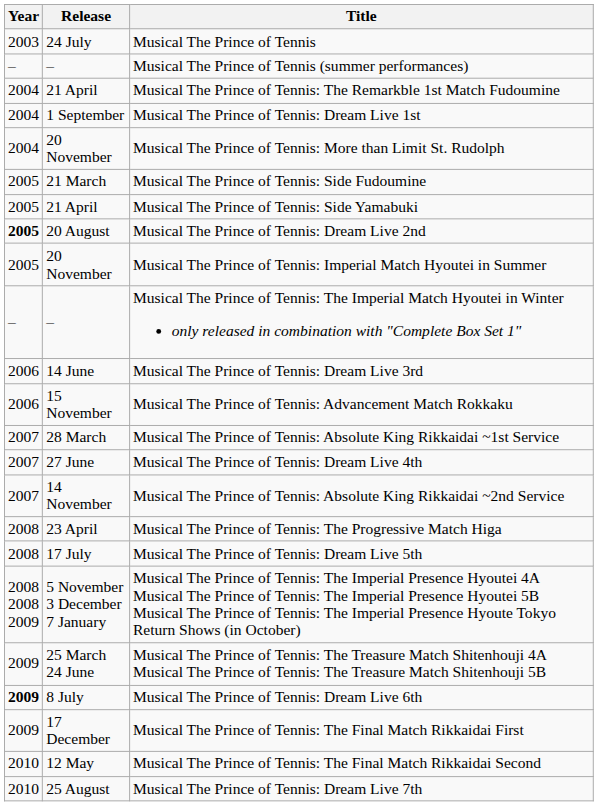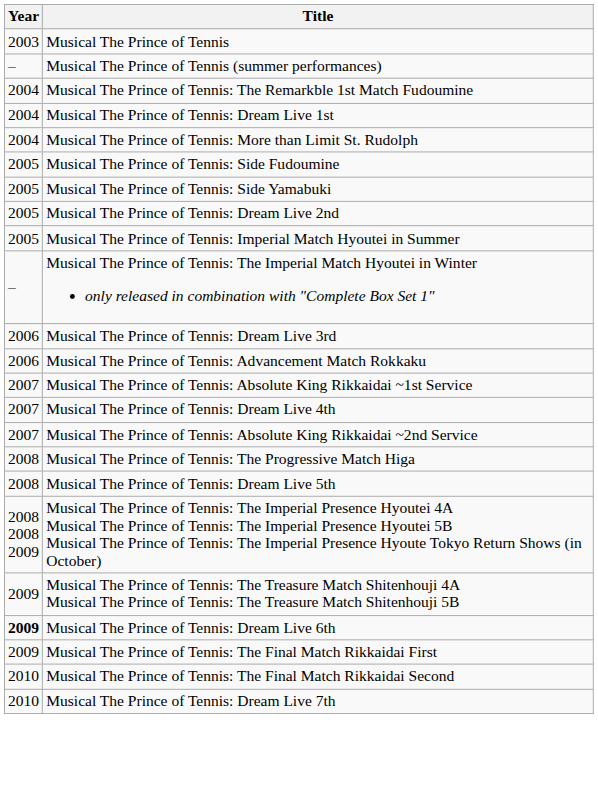 <table class="wikitable">
 <tr>
 <th>Year</th>
-<th>Release</th>
 <th>Title</th>
 </tr>
 <tr>
 <td>2003</td>
-<td>24 July</td>
 <td>Musical The Prince of Tennis</td>
 </tr>
 <tr>
-<td>–</td>
 <td>–</td>
 <td>Musical The Prince of Tennis (summer performances)</td>
 </tr>
 <tr>
 <td>2004</td>
-<td>21 April</td>
 <td>Musical The Prince of Tennis: The Remarkble 1st Match Fudoumine</td>
 </tr>
 <tr>
 <td>2004</td>
-<td>1 September</td>
 <td>Musical The Prince of Tennis: Dream Live 1st</td>
 </tr>
 <tr>
 <td>2004</td>
-<td>20 November</td>
 <td>Musical The Prince of Tennis: More than Limit St. Rudolph</td>
 </tr>
 <tr>
 <td>2005</td>
-<td>21 March</td>
 <td>Musical The Prince of Tennis: Side Fudoumine</td>
 </tr>
 <tr ->
 <td>2005</td>
-<td>21 April</td>
 <td>Musical The Prince of Tennis: Side Yamabuki</td>
 </tr>
 <tr>
-<td><strong>2005</strong></td>
-<td>20 August</td>
+<td>2005</td>
 <td>Musical The Prince of Tennis: Dream Live 2nd</td>
 </tr>
 <tr>
 <td>2005</td>
-<td>20 November</td>
 <td>Musical The Prince of Tennis: Imperial Match Hyoutei in Summer</td>
 </tr>
 <tr>
-<td>–</td>
 <td>–</td>
 <td>Musical The Prince of Tennis: The Imperial Match Hyoutei in Winter<br><ul><li><em>only released in combination with "Complete Box Set 1"</em></li></ul></td>
 </tr>
 <tr>
 <td>2006</td>
-<td>14 June</td>
 <td>Musical The Prince of Tennis: Dream Live 3rd</td>
 </tr>
 <tr>
 <td>2006</td>
-<td>15 November</td>
 <td>Musical The Prince of Tennis: Advancement Match Rokkaku</td>
 </tr>
 <tr>
 <td>2007</td>
-<td>28 March</td>
 <td>Musical The Prince of Tennis: Absolute King Rikkaidai ~1st Service</td>
 </tr>
 <tr>
 <td>2007</td>
-<td>27 June</td>
 <td>Musical The Prince of Tennis: Dream Live 4th</td>
 </tr>
 <tr>
 <td>2007</td>
-<td>14 November</td>
 <td>Musical The Prince of Tennis: Absolute King Rikkaidai ~2nd Service</td>
 </tr>
 <tr>
 <td>2008</td>
-<td>23 April</td>
 <td>Musical The Prince of Tennis: The Progressive Match Higa</td>
 </tr>
 <tr>
 <td>2008</td>
-<td>17 July</td>
 <td>Musical The Prince of Tennis: Dream Live 5th</td>
 </tr>
 <tr>
 <td>2008<br>2008<br>2009</td>
-<td>5 November<br>3 December<br>7 January</td>
 <td>Musical The Prince of Tennis: The Imperial Presence Hyoutei 4A<br> Musical The Prince of Tennis: The Imperial Presence Hyoutei 5B<br> Musical The Prince of Tennis: The Imperial Presence Hyoute Tokyo Return Shows (in October)</td>
 </tr>
 <tr>
 <td>2009</td>
-<td>25 March<br>24 June</td>
 <td>Musical The Prince of Tennis: The Treasure Match Shitenhouji 4A<br>Musical The Prince of Tennis: The Treasure Match Shitenhouji 5B</td>
 </tr>
 <tr>
 <td><strong>2009</strong></td>
-<td>8 July</td>
 <td>Musical The Prince of Tennis: Dream Live 6th</td>
 </tr>
 <tr>
 <td>2009</td>
-<td>17 December</td>
 <td>Musical The Prince of Tennis: The Final Match Rikkaidai First</td>
 </tr>
 <tr>
 <td>2010</td>
-<td>12 May</td>
 <td>Musical The Prince of Tennis: The Final Match Rikkaidai Second</td>
 </tr>
 <tr>
 <td>2010</td>
-<td>25 August</td>
 <td>Musical The Prince of Tennis: Dream Live 7th</td>
 </tr>
 </table>
